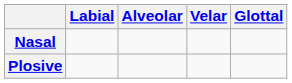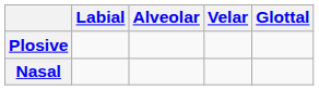 <table class="wikitable" style=text-align:center>
 <tr>
 <th colspan=1></th>
 <th><a href='#'>Labial</a></th>
 <th><a href='#'>Alveolar</a></th>
 <th><a href='#'>Velar</a></th>
 <th><a href='#'>Glottal</a></th>
 </tr>
 <tr>
+<th colspan="1"><a href='#'>Plosive</a></th>
+<td></td>
+<td></td>
+<td></td>
+<td></td>
+</tr>
+<tr>
 <th colspan=1><a href='#'>Nasal</a></th>
 <td></td>
 <td></td>
 <td></td>
 <td></td>
 </tr>
-<tr>
-<th colspan="1"><a href='#'>Plosive</a></th>
-<td></td>
-<td></td>
-<td></td>
-<td></td>
-</tr>
 </table>
